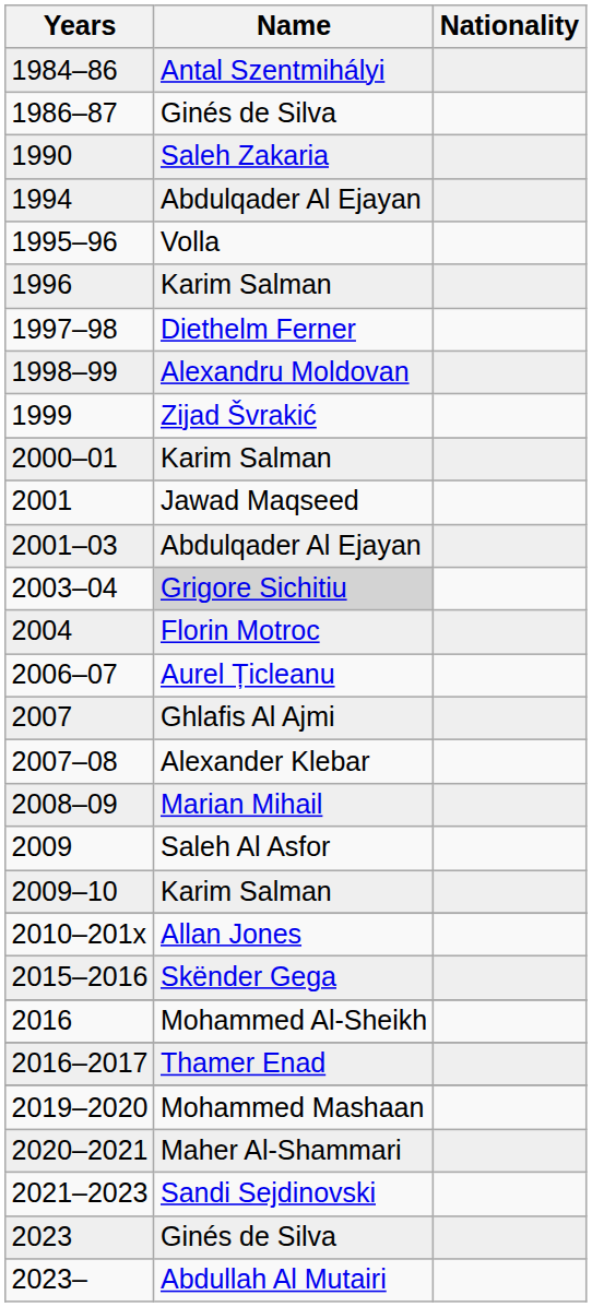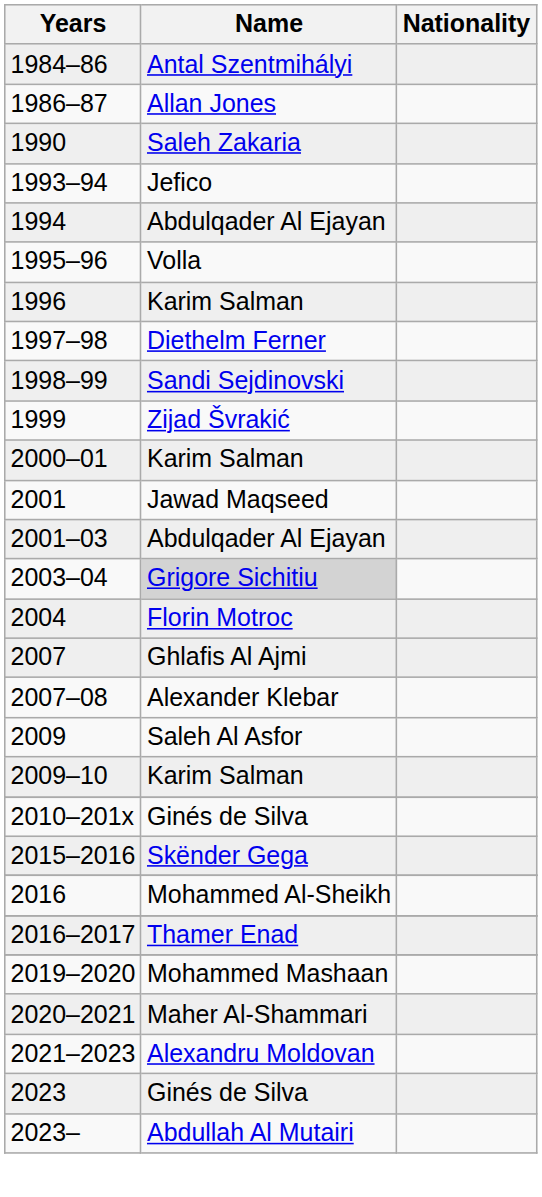 <table class="wikitable" border="9">
 <tr>
 <th>Years</th>
 <th>Name</th>
 <th>Nationality</th>
 </tr>
 <tr bgcolor="#EFEFEF">
 <td>1984–86</td>
 <td><a href='#'>Antal Szentmihályi</a></td>
 <td></td>
 </tr>
 <tr>
 <td>1986–87</td>
-<td>Ginés de Silva</td>
+<td><a href='#'>Allan Jones</a></td>
 <td></td>
 </tr>
 <tr bgcolor="#EFEFEF">
 <td>1990</td>
 <td><a href='#'>Saleh Zakaria</a></td>
+<td></td>
+</tr>
+<tr>
+<td>1993–94</td>
+<td>Jefico</td>
 <td></td>
 </tr>
 <tr bgcolor="#EFEFEF">
 <td>1994</td>
 <td>Abdulqader Al Ejayan</td>
 <td></td>
 </tr>
 <tr>
 <td>1995–96</td>
 <td>Volla</td>
 <td></td>
 </tr>
 <tr bgcolor="#EFEFEF">
 <td>1996</td>
 <td>Karim Salman</td>
 <td></td>
 </tr>
 <tr>
 <td>1997–98</td>
 <td><a href='#'>Diethelm Ferner</a></td>
 <td></td>
 </tr>
 <tr bgcolor="#EFEFEF">
 <td>1998–99</td>
-<td><a href='#'>Alexandru Moldovan</a></td>
+<td><a href='#'>Sandi Sejdinovski</a></td>
 <td></td>
 </tr>
 <tr>
 <td>1999</td>
 <td><a href='#'>Zijad Švrakić</a></td>
 <td></td>
 </tr>
 <tr bgcolor="#EFEFEF">
 <td>2000–01</td>
 <td>Karim Salman</td>
 <td></td>
 </tr>
 <tr>
 <td>2001</td>
 <td>Jawad Maqseed</td>
 <td></td>
 </tr>
 <tr bgcolor="#EFEFEF">
 <td>2001–03</td>
 <td>Abdulqader Al Ejayan</td>
 <td></td>
 </tr>
 <tr>
 <td>2003–04</td>
 <td style="background: lightgrey;"><a href='#'>Grigore Sichitiu</a></td>
 <td></td>
 </tr>
 <tr bgcolor="#EFEFEF">
 <td>2004</td>
 <td><a href='#'>Florin Motroc</a></td>
 <td></td>
 </tr>
-<tr>
-<td>2006–07</td>
-<td><a href='#'>Aurel Țicleanu</a></td>
-<td></td>
-</tr>
 <tr bgcolor="#EFEFEF">
 <td>2007</td>
 <td>Ghlafis Al Ajmi</td>
 <td></td>
 </tr>
 <tr>
 <td>2007–08</td>
 <td>Alexander Klebar</td>
-<td></td>
-</tr>
-<tr bgcolor="#EFEFEF">
-<td>2008–09</td>
-<td><a href='#'>Marian Mihail</a></td>
 <td></td>
 </tr>
 <tr>
 <td>2009</td>
 <td>Saleh Al Asfor</td>
 <td></td>
 </tr>
 <tr bgcolor="#EFEFEF">
 <td>2009–10</td>
 <td>Karim Salman</td>
 <td></td>
 </tr>
 <tr bgcolor="#EFEFEF">
 </tr>
 <tr>
 <td>2010–201x</td>
-<td><a href='#'>Allan Jones</a></td>
+<td>Ginés de Silva</td>
 <td></td>
 </tr>
 <tr bgcolor="#EFEFEF">
 <td>2015–2016</td>
 <td><a href='#'>Skënder Gega</a></td>
 <td></td>
 </tr>
 <tr bgcolor="#EFEFEF">
 </tr>
 <tr>
 <td>2016</td>
 <td>Mohammed Al-Sheikh</td>
 <td></td>
 </tr>
 <tr bgcolor="#EFEFEF">
 </tr>
 <tr bgcolor="#EFEFEF">
 <td>2016–2017</td>
 <td><a href='#'>Thamer Enad</a></td>
 <td></td>
 </tr>
 <tr bgcolor="#EFEFEF">
 </tr>
 <tr>
 <td>2019–2020</td>
 <td>Mohammed Mashaan</td>
 <td></td>
 </tr>
 <tr bgcolor="#EFEFEF">
 <td>2020–2021</td>
 <td>Maher Al-Shammari</td>
 <td></td>
 </tr>
 <tr>
 <td>2021–2023</td>
-<td><a href='#'>Sandi Sejdinovski</a></td>
+<td><a href='#'>Alexandru Moldovan</a></td>
 <td></td>
 </tr>
 <tr bgcolor="#EFEFEF">
 <td>2023</td>
 <td>Ginés de Silva</td>
 <td></td>
 </tr>
 <tr>
 <td>2023–</td>
 <td><a href='#'>Abdullah Al Mutairi</a></td>
 <td></td>
 </tr>
 </table>
